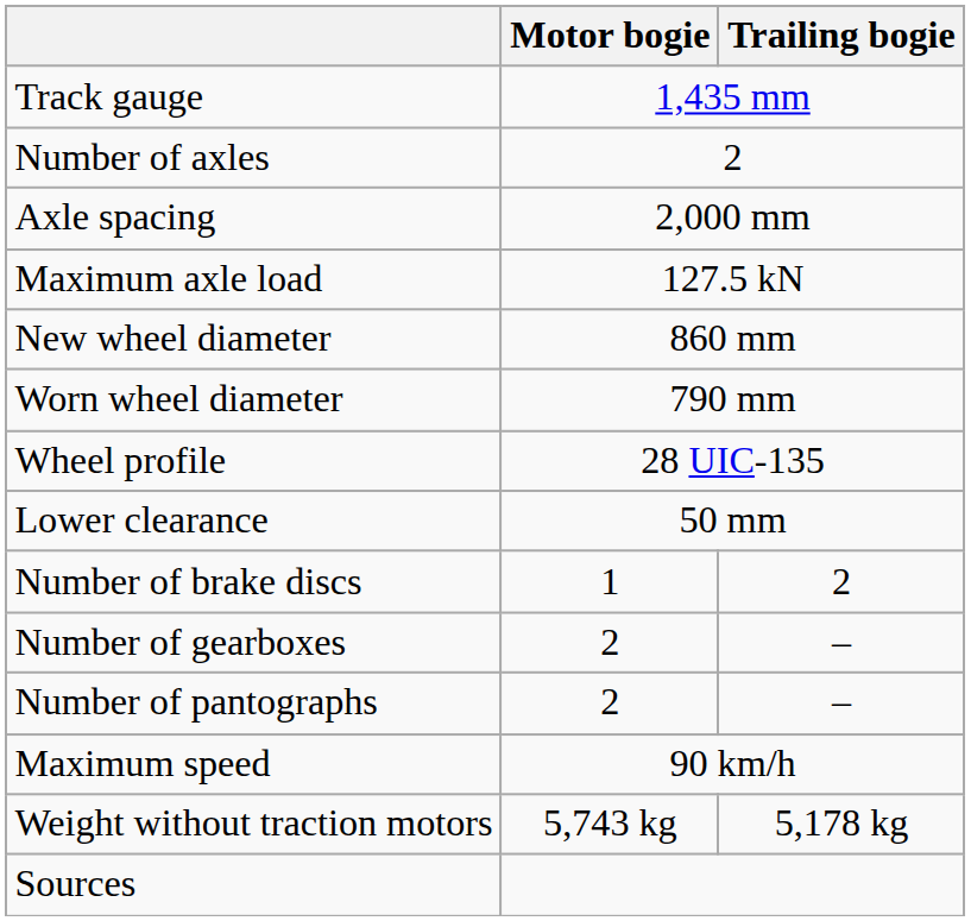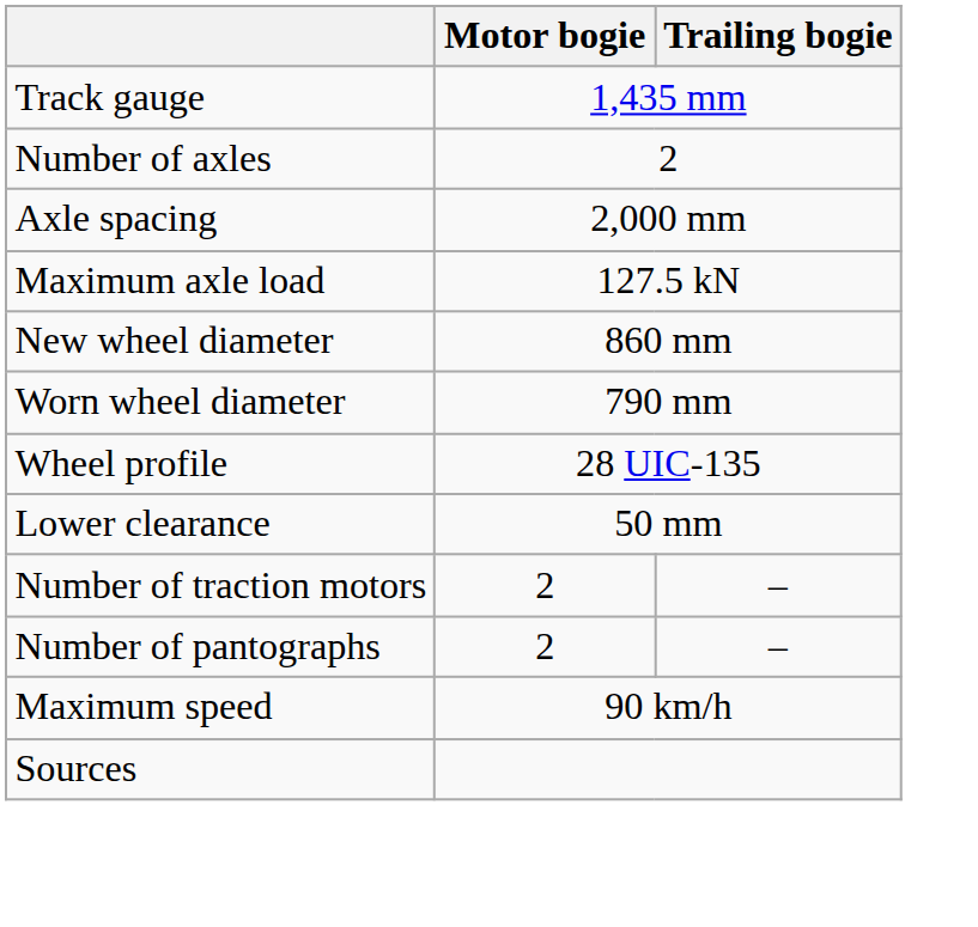 <table class="wikitable" style="text-align:center;">
 <tr>
 <th></th>
 <th>Motor bogie</th>
 <th>Trailing bogie</th>
 </tr>
 <tr>
 <td align="left">Track gauge</td>
 <td colspan="2"><a href='#'>1,435 mm</a></td>
 </tr>
 <tr>
 <td align="left">Number of axles</td>
 <td colspan="2">2</td>
 </tr>
 <tr>
 <td align="left">Axle spacing</td>
 <td colspan="2">2,000 mm</td>
 </tr>
 <tr>
 <td align="left">Maximum axle load</td>
 <td colspan="2">127.5 kN</td>
 </tr>
 <tr>
 <td align="left">New wheel diameter</td>
 <td colspan="2">860 mm</td>
 </tr>
 <tr>
 <td align="left">Worn wheel diameter</td>
 <td colspan="2">790 mm</td>
 </tr>
 <tr>
 <td align="left">Wheel profile</td>
 <td colspan="2">28 <a href='#'>UIC</a>-135</td>
 </tr>
 <tr>
 <td align="left">Lower clearance</td>
 <td colspan="2">50 mm</td>
 </tr>
 <tr>
-<td align="left">Number of brake discs</td>
-<td>1</td>
-<td>2</td>
-</tr>
-<tr>
-<td align="left">Number of gearboxes</td>
+<td align="left">Number of traction motors</td>
 <td>2</td>
 <td>–</td>
 </tr>
 <tr>
 <td align="left">Number of pantographs</td>
 <td>2</td>
 <td>–</td>
 </tr>
 <tr>
 <td align="left">Maximum speed</td>
 <td colspan="2">90 km/h</td>
 </tr>
 <tr>
-<td align="left">Weight without traction motors</td>
-<td>5,743 kg</td>
-<td>5,178 kg</td>
-</tr>
-<tr>
 <td align="left">Sources</td>
 <td colspan="2"></td>
 </tr>
 </table>
